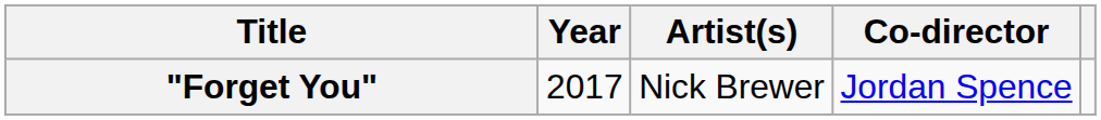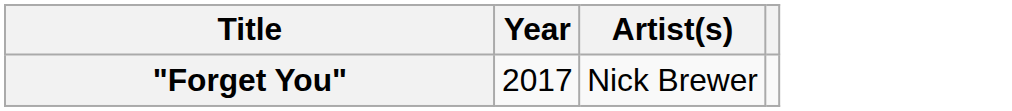 <table class="wikitable plainrowheaders">
 <tr>
 <th scope="col" style="width:15em;">Title</th>
 <th>Year</th>
 <th>Artist(s)</th>
-<th>Co-director</th>
 <th></th>
 </tr>
 <tr>
 <th scope="row">"Forget You"</th>
 <td>2017</td>
 <td>Nick Brewer</td>
-<td><a href='#'>Jordan Spence</a></td>
 <td style="text-align:center;"></td>
 </tr>
 </table>
